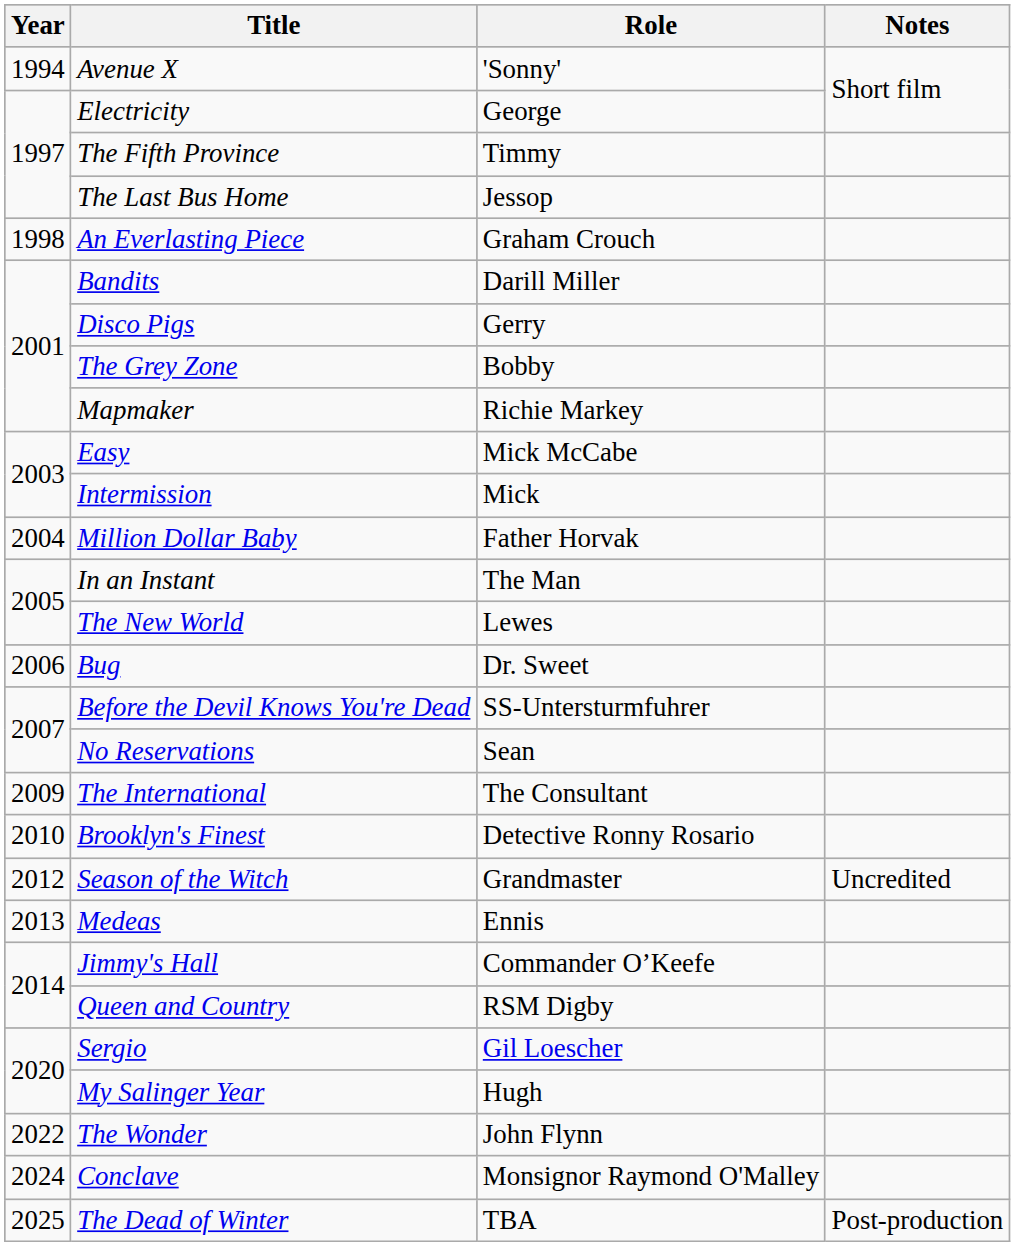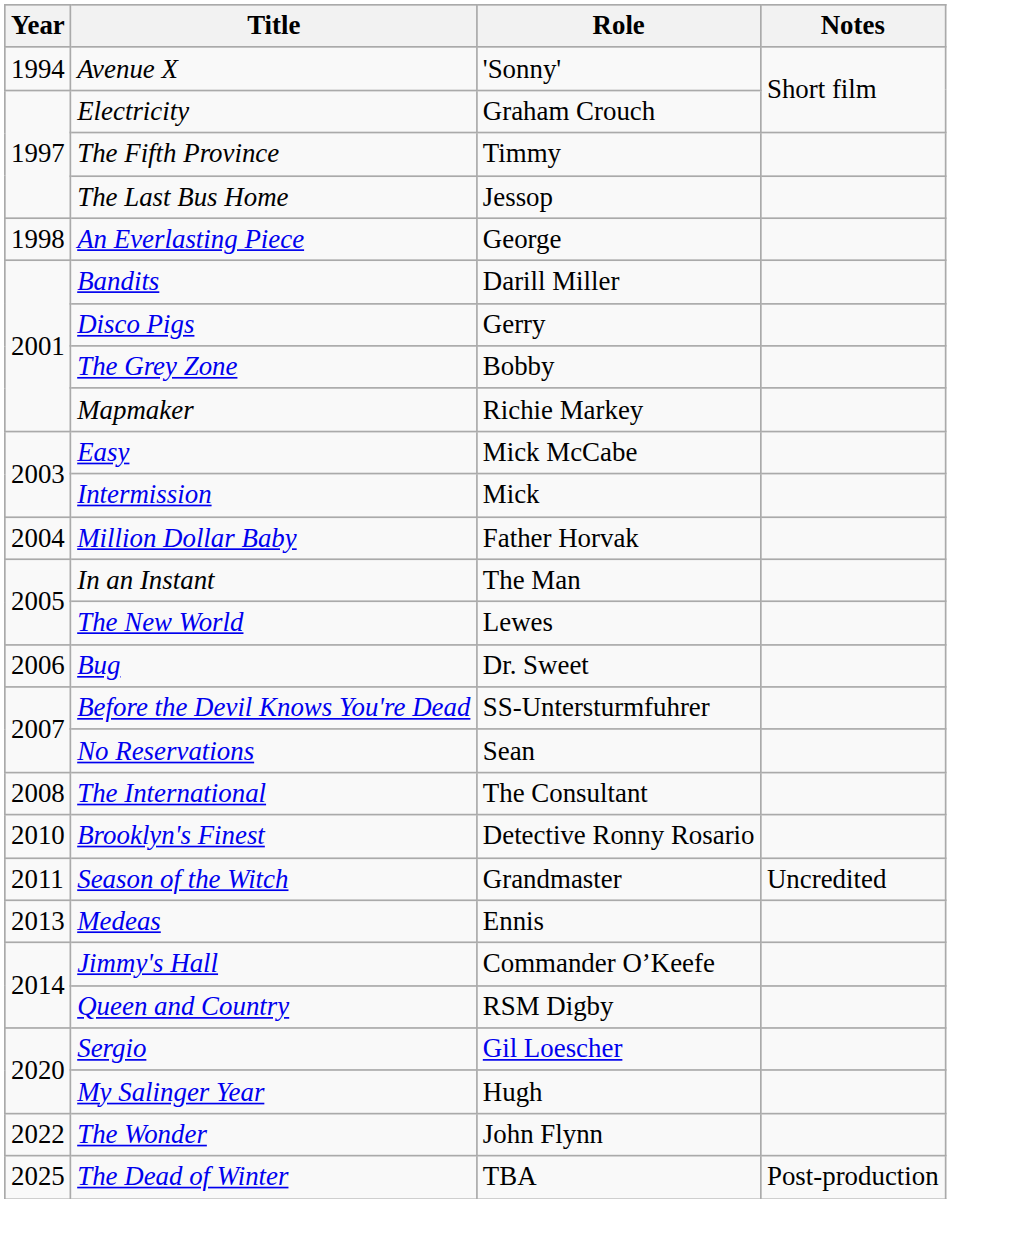 <table class="wikitable sortable">
 <tr>
 <th>Year</th>
 <th>Title</th>
 <th>Role</th>
 <th>Notes</th>
 </tr>
 <tr>
 <td>1994</td>
 <td><em>Avenue X</em></td>
 <td>'Sonny'</td>
 <td rowspan=2>Short film</td>
 </tr>
 <tr>
 <td rowspan=3>1997</td>
 <td><em>Electricity</em></td>
-<td>George</td>
+<td>Graham Crouch</td>
 </tr>
 <tr>
 <td><em>The Fifth Province</em></td>
 <td>Timmy</td>
 <td></td>
 </tr>
 <tr>
 <td><em>The Last Bus Home</em></td>
 <td>Jessop</td>
 <td></td>
 </tr>
 <tr>
 <td>1998</td>
 <td><em><a href='#'>An Everlasting Piece</a></em></td>
-<td>Graham Crouch</td>
+<td>George</td>
 <td></td>
 </tr>
 <tr>
 <td rowspan=4>2001</td>
 <td><em><a href='#'>Bandits</a></em></td>
 <td>Darill Miller</td>
 <td></td>
 </tr>
 <tr>
 <td><em><a href='#'>Disco Pigs</a></em></td>
 <td>Gerry</td>
 <td></td>
 </tr>
 <tr>
 <td><em><a href='#'>The Grey Zone</a></em></td>
 <td>Bobby</td>
 <td></td>
 </tr>
 <tr>
 <td><em>Mapmaker</em></td>
 <td>Richie Markey</td>
 <td></td>
 </tr>
 <tr>
 <td rowspan=2>2003</td>
 <td><em><a href='#'>Easy</a></em></td>
 <td>Mick McCabe</td>
 <td></td>
 </tr>
 <tr>
 <td><em><a href='#'>Intermission</a></em></td>
 <td>Mick</td>
 <td></td>
 </tr>
 <tr>
 <td>2004</td>
 <td><em><a href='#'>Million Dollar Baby</a></em></td>
 <td>Father Horvak</td>
 <td></td>
 </tr>
 <tr>
 <td rowspan=2>2005</td>
 <td><em>In an Instant</em></td>
 <td>The Man</td>
 <td></td>
 </tr>
 <tr>
 <td><em><a href='#'>The New World</a></em></td>
 <td>Lewes</td>
 <td></td>
 </tr>
 <tr>
 <td>2006</td>
 <td><em><a href='#'>Bug</a></em></td>
 <td>Dr. Sweet</td>
 <td></td>
 </tr>
 <tr>
 <td rowspan=2>2007</td>
 <td><em><a href='#'>Before the Devil Knows You're Dead</a></em></td>
 <td>SS-Untersturmfuhrer</td>
 <td></td>
 </tr>
 <tr>
 <td><em><a href='#'>No Reservations</a></em></td>
 <td>Sean</td>
 <td></td>
 </tr>
 <tr>
-<td>2009</td>
+<td>2008</td>
 <td><em><a href='#'>The International</a></em></td>
 <td>The Consultant</td>
 <td></td>
 </tr>
 <tr>
 <td>2010</td>
 <td><em><a href='#'>Brooklyn's Finest</a></em></td>
 <td>Detective Ronny Rosario</td>
 <td></td>
 </tr>
 <tr>
-<td>2012</td>
+<td>2011</td>
 <td><em><a href='#'>Season of the Witch</a></em></td>
 <td>Grandmaster</td>
 <td>Uncredited</td>
 </tr>
 <tr>
 <td>2013</td>
 <td><em><a href='#'>Medeas</a></em></td>
 <td>Ennis</td>
 <td></td>
 </tr>
 <tr>
 <td rowspan=2>2014</td>
 <td><em><a href='#'>Jimmy's Hall</a></em></td>
 <td>Commander O’Keefe</td>
 <td></td>
 </tr>
 <tr>
 <td><em><a href='#'>Queen and Country</a></em></td>
 <td>RSM Digby</td>
 <td></td>
 </tr>
 <tr>
 <td rowspan=2>2020</td>
 <td><em><a href='#'>Sergio</a></em></td>
 <td><a href='#'>Gil Loescher</a></td>
 <td></td>
 </tr>
 <tr>
 <td><em><a href='#'>My Salinger Year</a></em></td>
 <td>Hugh</td>
 <td></td>
 </tr>
 <tr>
 <td>2022</td>
 <td><em><a href='#'>The Wonder</a></em></td>
 <td>John Flynn</td>
 <td></td>
 </tr>
 <tr>
-<td>2024</td>
-<td><em><a href='#'>Conclave</a></em></td>
-<td>Monsignor Raymond O'Malley</td>
-<td></td>
-</tr>
-<tr>
 <td>2025</td>
 <td><em><a href='#'>The Dead of Winter</a></em></td>
 <td>TBA</td>
 <td>Post-production</td>
 </tr>
 </table>
